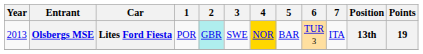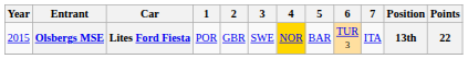 <table class="wikitable" border="1" style="text-align:center; font-size:85%;">
 <tr valign="top">
 <th>Year</th>
 <th>Entrant</th>
 <th>Car</th>
 <th>1</th>
 <th>2</th>
 <th>3</th>
 <th>4</th>
 <th>5</th>
 <th>6</th>
 <th>7</th>
 <th>Position</th>
 <th>Points</th>
 </tr>
 <tr>
-<td><a href='#'>2013</a></td>
+<td><a href='#'>2015</a></td>
 <th nowrap><a href='#'>Olsbergs MSE</a></th>
 <th nowrap>Lites <a href='#'>Ford Fiesta</a></th>
 <td><a href='#'>POR</a></td>
-<td style="background: paleturquoise;"><a href='#'>GBR</a></td>
+<td><a href='#'>GBR</a></td>
 <td><a href='#'>SWE</a></td>
 <td style="background: gold;"><a href='#'>NOR</a></td>
 <td><a href='#'>BAR</a></td>
 <td style="background:#FFDF9F;"><a href='#'>TUR</a><br><small>3</small></td>
 <td><a href='#'>ITA</a><br><small></small></td>
 <th>13th</th>
-<th>19</th>
+<th>22</th>
 </tr>
 <tr>
 </tr>
 </table>
